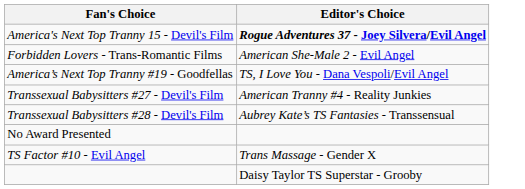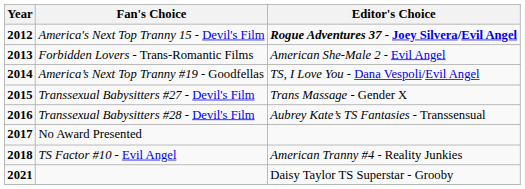 <table class="wikitable">
 <tr>
+<th>Year</th>
 <th>Fan's Choice</th>
 <th>Editor's Choice</th>
 </tr>
 <tr>
+<td><strong>2012</strong></td>
 <td><em>America's Next Top Tranny 15</em> - <a href='#'>Devil's Film</a></td>
 <td><strong><em>Rogue Adventures 37</em> - <a href='#'>Joey Silvera</a>/<a href='#'>Evil Angel</a></strong></td>
 </tr>
 <tr>
+<td><strong>2013</strong></td>
 <td><em>Forbidden Lovers</em> - Trans-Romantic Films</td>
 <td><em>American She-Male 2</em> - <a href='#'>Evil Angel</a></td>
 </tr>
 <tr>
+<td><strong>2014</strong></td>
 <td><em>America’s Next Top Tranny #19</em> - Goodfellas</td>
 <td><em>TS, I Love You</em> - <a href='#'>Dana Vespoli</a>/<a href='#'>Evil Angel</a></td>
 </tr>
 <tr>
+<td><strong>2015</strong></td>
 <td><em>Transsexual Babysitters #27</em> - <a href='#'>Devil's Film</a></td>
-<td><em>American Tranny #4</em> - Reality Junkies</td>
+<td><em>Trans Massage</em> - Gender X</td>
 </tr>
 <tr>
+<td><strong>2016</strong></td>
 <td><em>Transsexual Babysitters #28</em> - <a href='#'>Devil's Film</a></td>
 <td><em>Aubrey Kate’s TS Fantasies</em> - Transsensual</td>
 </tr>
 <tr>
+<td><strong>2017</strong></td>
 <td>No Award Presented</td>
 <td></td>
 </tr>
 <tr>
+<td><strong>2018</strong></td>
 <td><em>TS Factor #10</em> - <a href='#'>Evil Angel</a></td>
-<td><em>Trans Massage</em> - Gender X</td>
+<td><em>American Tranny #4</em> - Reality Junkies</td>
 </tr>
 <tr>
+<td><strong>2021</strong></td>
 <td></td>
 <td>Daisy Taylor TS Superstar - Grooby</td>
 </tr>
 </table>
